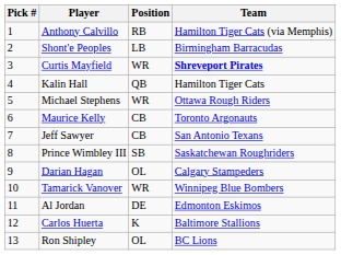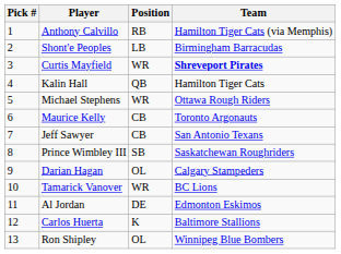 <table class="wikitable">
 <tr>
 <th>Pick #</th>
 <th>Player</th>
 <th>Position</th>
 <th>Team</th>
 </tr>
 <tr>
 <td>1</td>
 <td><a href='#'>Anthony Calvillo</a></td>
 <td>RB</td>
 <td><a href='#'>Hamilton Tiger Cats</a> (via Memphis)</td>
 </tr>
 <tr>
 <td>2</td>
 <td><a href='#'>Shont'e Peoples</a></td>
 <td>LB</td>
 <td><a href='#'>Birmingham Barracudas</a></td>
 </tr>
 <tr>
 <td>3</td>
 <td><a href='#'>Curtis Mayfield</a></td>
 <td>WR</td>
 <td><strong><a href='#'>Shreveport Pirates</a></strong></td>
 </tr>
 <tr>
 <td>4</td>
 <td>Kalin Hall</td>
 <td>QB</td>
 <td>Hamilton Tiger Cats</td>
 </tr>
 <tr>
 <td>5</td>
 <td>Michael Stephens</td>
 <td>WR</td>
 <td><a href='#'>Ottawa Rough Riders</a></td>
 </tr>
 <tr>
 <td>6</td>
 <td><a href='#'>Maurice Kelly</a></td>
 <td>CB</td>
 <td><a href='#'>Toronto Argonauts</a></td>
 </tr>
 <tr>
 <td>7</td>
 <td>Jeff Sawyer</td>
 <td>CB</td>
 <td><a href='#'>San Antonio Texans</a></td>
 </tr>
 <tr>
 <td>8</td>
 <td>Prince Wimbley III</td>
 <td>SB</td>
 <td><a href='#'>Saskatchewan Roughriders</a></td>
 </tr>
 <tr>
 <td>9</td>
 <td><a href='#'>Darian Hagan</a></td>
 <td>OL</td>
 <td><a href='#'>Calgary Stampeders</a></td>
 </tr>
 <tr>
 <td>10</td>
 <td><a href='#'>Tamarick Vanover</a></td>
 <td>WR</td>
-<td><a href='#'>Winnipeg Blue Bombers</a></td>
+<td><a href='#'>BC Lions</a></td>
 </tr>
 <tr>
 <td>11</td>
 <td>Al Jordan</td>
 <td>DE</td>
 <td><a href='#'>Edmonton Eskimos</a></td>
 </tr>
 <tr>
 <td>12</td>
 <td><a href='#'>Carlos Huerta</a></td>
 <td>K</td>
 <td><a href='#'>Baltimore Stallions</a></td>
 </tr>
 <tr>
 <td>13</td>
 <td>Ron Shipley</td>
 <td>OL</td>
-<td><a href='#'>BC Lions</a></td>
+<td><a href='#'>Winnipeg Blue Bombers</a></td>
 </tr>
 </table>
